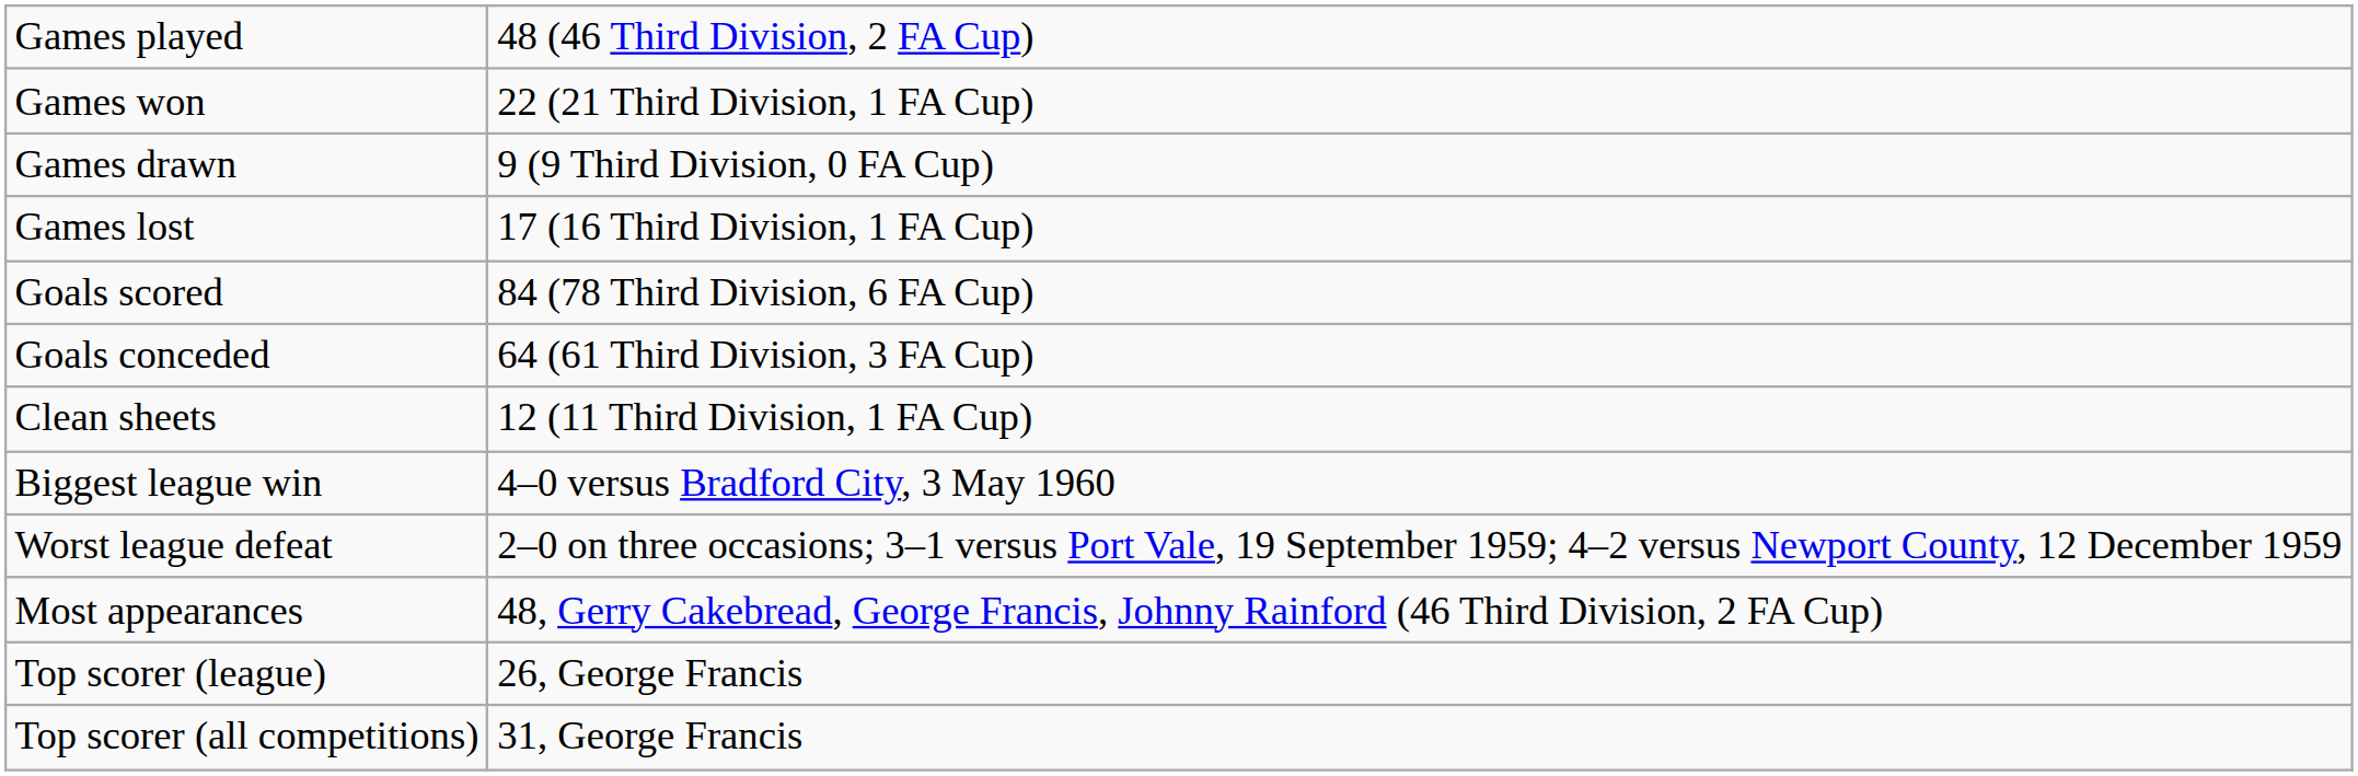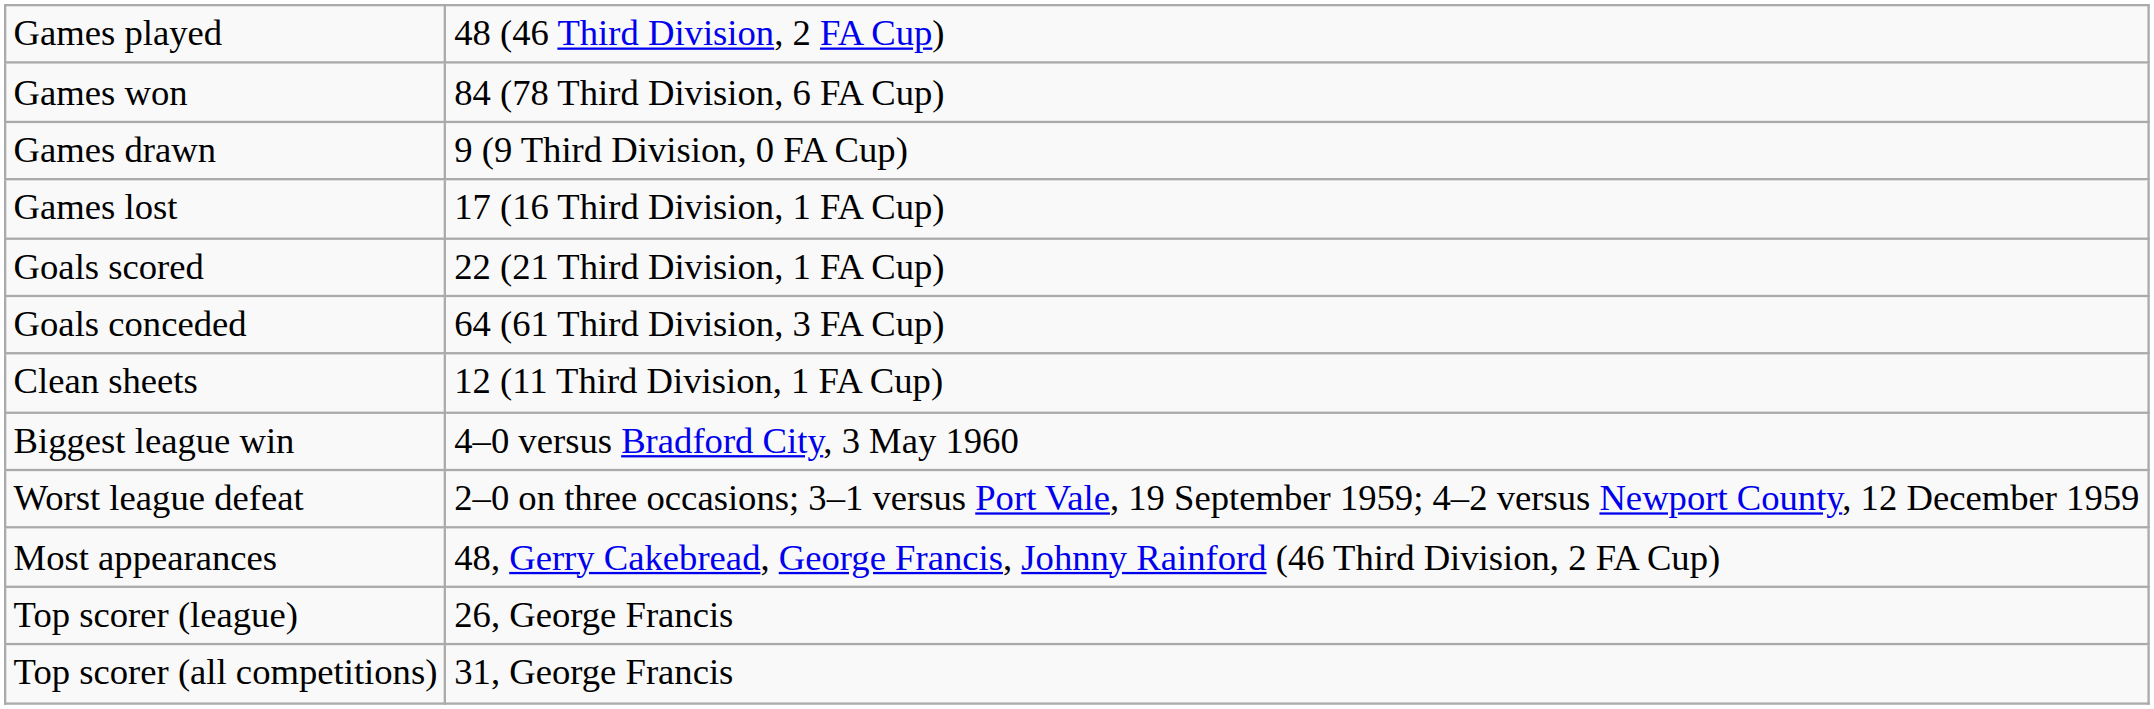 <table class="wikitable">
 <tr>
 <td>Games played</td>
 <td>48 (46 <a href='#'>Third Division</a>, 2 <a href='#'>FA Cup</a>)</td>
 </tr>
 <tr>
 <td>Games won</td>
-<td>22 (21 Third Division, 1 FA Cup)</td>
+<td>84 (78 Third Division, 6 FA Cup)</td>
 </tr>
 <tr>
 <td>Games drawn</td>
 <td>9 (9 Third Division, 0 FA Cup)</td>
 </tr>
 <tr>
 <td>Games lost</td>
 <td>17 (16 Third Division, 1 FA Cup)</td>
 </tr>
 <tr>
 <td>Goals scored</td>
-<td>84 (78 Third Division, 6 FA Cup)</td>
+<td>22 (21 Third Division, 1 FA Cup)</td>
 </tr>
 <tr>
 <td>Goals conceded</td>
 <td>64 (61 Third Division, 3 FA Cup)</td>
 </tr>
 <tr>
 <td>Clean sheets</td>
 <td>12 (11 Third Division, 1 FA Cup)</td>
 </tr>
 <tr>
 <td>Biggest league win</td>
 <td>4–0 versus <a href='#'>Bradford City</a>, 3 May 1960</td>
 </tr>
 <tr>
 <td>Worst league defeat</td>
 <td>2–0 on three occasions; 3–1 versus <a href='#'>Port Vale</a>, 19 September 1959; 4–2 versus <a href='#'>Newport County</a>, 12 December 1959</td>
 </tr>
 <tr>
 <td>Most appearances</td>
 <td>48, <a href='#'>Gerry Cakebread</a>, <a href='#'>George Francis</a>, <a href='#'>Johnny Rainford</a> (46 Third Division, 2 FA Cup)</td>
 </tr>
 <tr>
 <td>Top scorer (league)</td>
 <td>26, George Francis</td>
 </tr>
 <tr>
 <td>Top scorer (all competitions)</td>
 <td>31, George Francis</td>
 </tr>
 </table>
